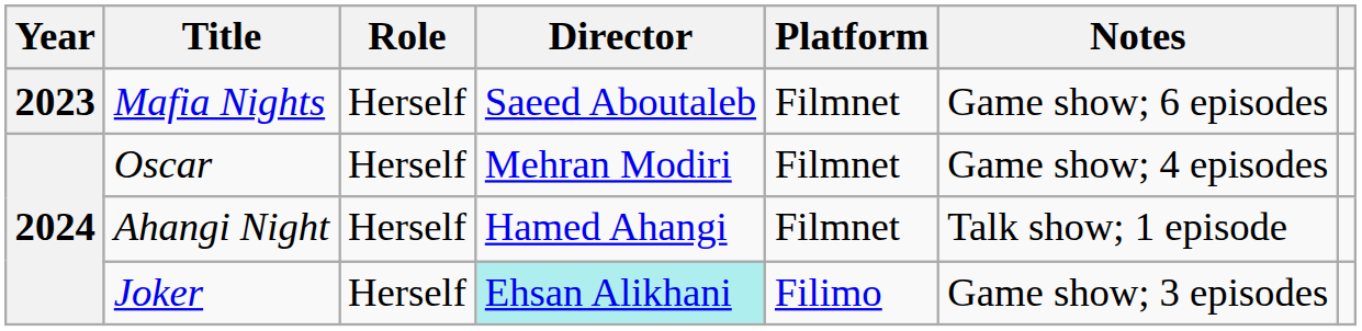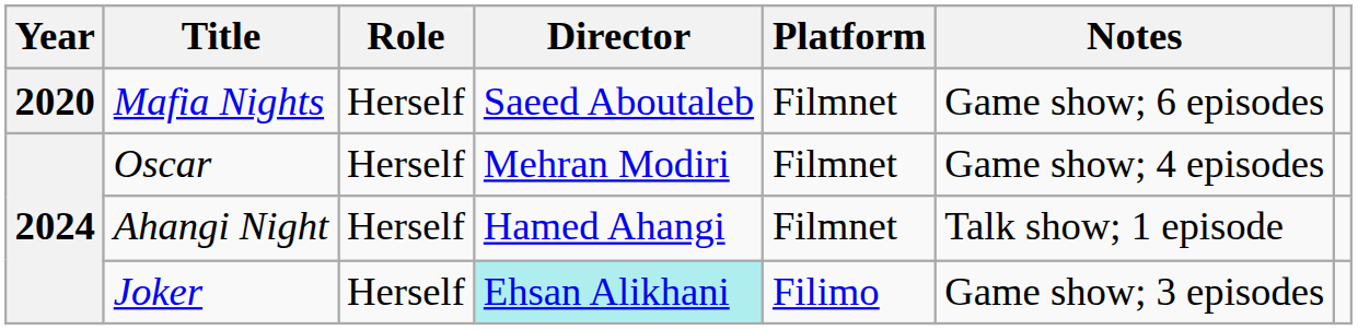 <table class="wikitable plainrowheaders sortable" style="font-size:100%">
 <tr>
 <th scope="col">Year</th>
 <th scope="col">Title</th>
 <th scope="col">Role</th>
 <th scope="col">Director</th>
 <th scope="col">Platform</th>
 <th class="unsortable" scope="col">Notes</th>
 <th></th>
 </tr>
 <tr>
-<th scope="row">2023</th>
+<th scope="row">2020</th>
 <td><em><a href='#'>Mafia Nights</a></em></td>
 <td>Herself</td>
 <td><a href='#'>Saeed Aboutaleb</a></td>
 <td>Filmnet</td>
 <td>Game show; 6 episodes</td>
 <td></td>
 </tr>
 <tr>
 <th rowspan="3" scope="row">2024</th>
 <td><em>Oscar</em></td>
 <td>Herself</td>
 <td><a href='#'>Mehran Modiri</a></td>
 <td>Filmnet</td>
 <td>Game show; 4 episodes</td>
 <td></td>
 </tr>
 <tr>
 <td><em>Ahangi Night</em></td>
 <td>Herself</td>
 <td><a href='#'>Hamed Ahangi</a></td>
 <td>Filmnet</td>
 <td>Talk show; 1 episode</td>
 <td></td>
 </tr>
 <tr>
 <td><em><a href='#'>Joker</a></em></td>
 <td>Herself</td>
 <td style="background: paleturquoise;"><a href='#'>Ehsan Alikhani</a></td>
 <td><a href='#'>Filimo</a></td>
 <td>Game show; 3 episodes</td>
 <td></td>
 </tr>
 </table>
